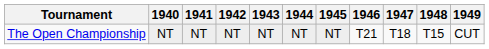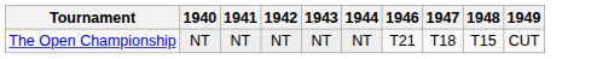 <table class="wikitable" style="font-size:95%;text-align:center;">
 <tr>
 <th>Tournament</th>
 <th>1940</th>
 <th>1941</th>
 <th>1942</th>
 <th>1943</th>
 <th>1944</th>
-<th>1945</th>
 <th>1946</th>
 <th>1947</th>
 <th>1948</th>
 <th>1949</th>
 </tr>
 <tr>
 <td align=left><a href='#'>The Open Championship</a></td>
 <td style="background:#eeeeee;">NT</td>
 <td style="background:#eeeeee;">NT</td>
 <td style="background:#eeeeee;">NT</td>
 <td style="background:#eeeeee;">NT</td>
 <td style="background:#eeeeee;">NT</td>
-<td style="background:#eeeeee;">NT</td>
 <td>T21</td>
 <td>T18</td>
 <td>T15</td>
 <td>CUT</td>
 </tr>
 </table>
